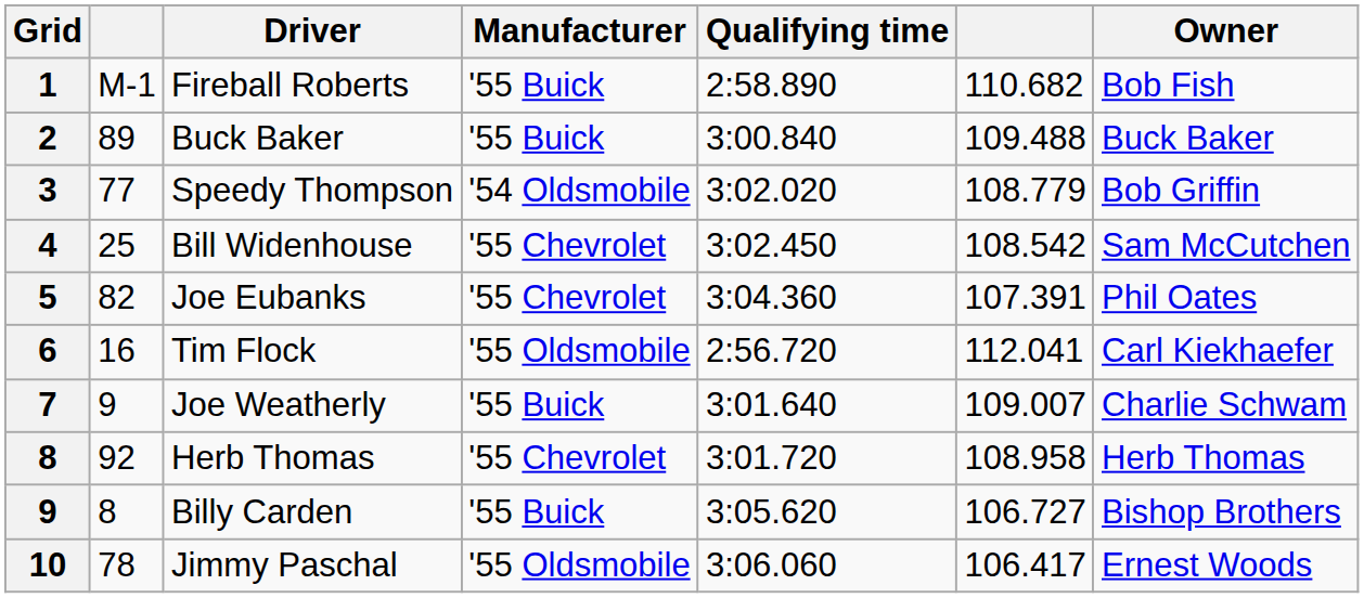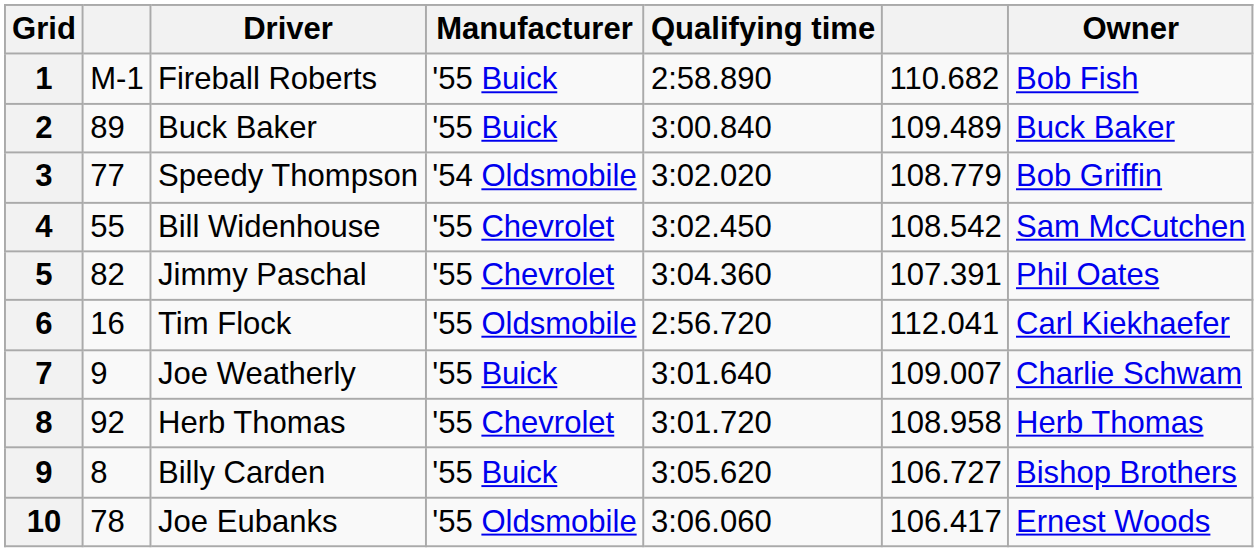 <table class="wikitable">
 <tr>
 <th>Grid</th>
 <th></th>
 <th>Driver</th>
 <th>Manufacturer</th>
 <th>Qualifying time</th>
 <th></th>
 <th>Owner</th>
 </tr>
 <tr>
 <th>1</th>
 <td>M-1</td>
 <td>Fireball Roberts</td>
 <td>'55 <a href='#'>Buick</a></td>
 <td>2:58.890</td>
 <td>110.682</td>
 <td><a href='#'>Bob Fish</a></td>
 </tr>
 <tr>
 <th>2</th>
 <td>89</td>
 <td>Buck Baker</td>
 <td>'55 <a href='#'>Buick</a></td>
 <td>3:00.840</td>
-<td>109.488</td>
+<td>109.489</td>
 <td><a href='#'>Buck Baker</a></td>
 </tr>
 <tr>
 <th>3</th>
 <td>77</td>
 <td>Speedy Thompson</td>
 <td>'54 <a href='#'>Oldsmobile</a></td>
 <td>3:02.020</td>
 <td>108.779</td>
 <td><a href='#'>Bob Griffin</a></td>
 </tr>
 <tr>
 <th>4</th>
-<td>25</td>
+<td>55</td>
 <td>Bill Widenhouse</td>
 <td>'55 <a href='#'>Chevrolet</a></td>
 <td>3:02.450</td>
 <td>108.542</td>
 <td><a href='#'>Sam McCutchen</a></td>
 </tr>
 <tr>
 <th>5</th>
 <td>82</td>
-<td>Joe Eubanks</td>
+<td>Jimmy Paschal</td>
 <td>'55 <a href='#'>Chevrolet</a></td>
 <td>3:04.360</td>
 <td>107.391</td>
 <td><a href='#'>Phil Oates</a></td>
 </tr>
 <tr>
 <th>6</th>
 <td>16</td>
 <td>Tim Flock</td>
 <td>'55 <a href='#'>Oldsmobile</a></td>
 <td>2:56.720</td>
 <td>112.041</td>
 <td><a href='#'>Carl Kiekhaefer</a></td>
 </tr>
 <tr>
 <th>7</th>
 <td>9</td>
 <td>Joe Weatherly</td>
 <td>'55 <a href='#'>Buick</a></td>
 <td>3:01.640</td>
 <td>109.007</td>
 <td><a href='#'>Charlie Schwam</a></td>
 </tr>
 <tr>
 <th>8</th>
 <td>92</td>
 <td>Herb Thomas</td>
 <td>'55 <a href='#'>Chevrolet</a></td>
 <td>3:01.720</td>
 <td>108.958</td>
 <td><a href='#'>Herb Thomas</a></td>
 </tr>
 <tr>
 <th>9</th>
 <td>8</td>
 <td>Billy Carden</td>
 <td>'55 <a href='#'>Buick</a></td>
 <td>3:05.620</td>
 <td>106.727</td>
 <td><a href='#'>Bishop Brothers</a></td>
 </tr>
 <tr>
 <th>10</th>
 <td>78</td>
-<td>Jimmy Paschal</td>
+<td>Joe Eubanks</td>
 <td>'55 <a href='#'>Oldsmobile</a></td>
 <td>3:06.060</td>
 <td>106.417</td>
 <td><a href='#'>Ernest Woods</a></td>
 </tr>
 </table>
